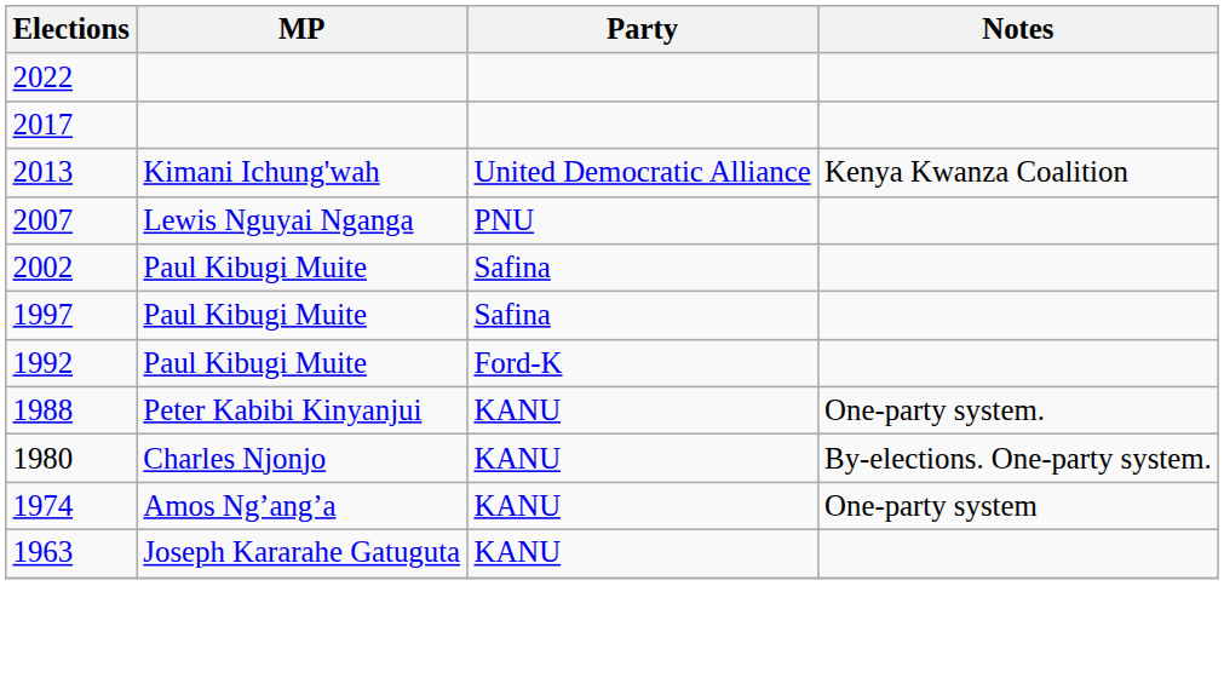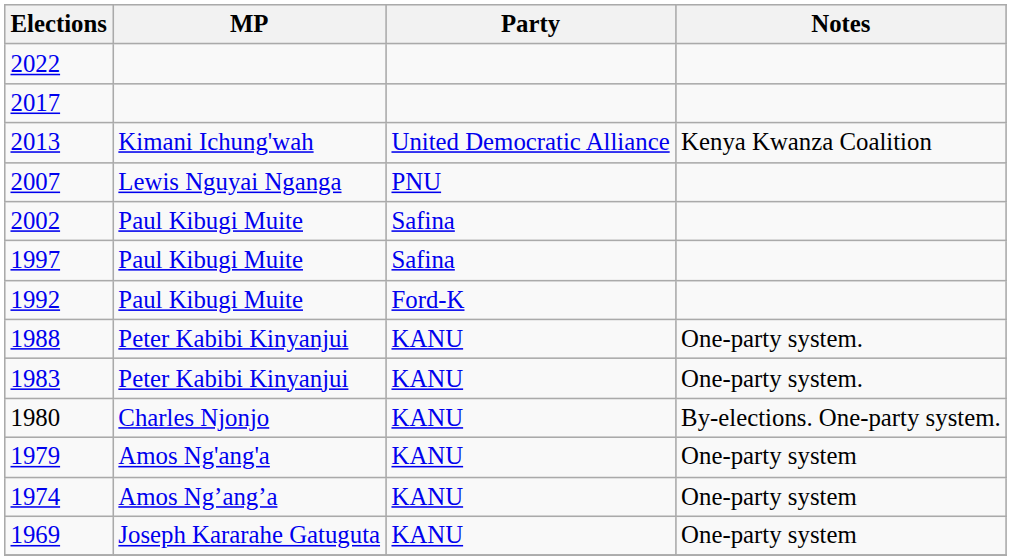 <table class="wikitable">
 <tr>
 <th>Elections</th>
 <th>MP</th>
 <th>Party</th>
 <th>Notes</th>
 </tr>
 <tr>
 <td><a href='#'>2022</a></td>
 <td></td>
 <td></td>
 <td></td>
 </tr>
 <tr>
 <td><a href='#'>2017</a></td>
 <td></td>
 <td></td>
 <td></td>
 </tr>
 <tr>
 <td><a href='#'>2013</a></td>
 <td><a href='#'>Kimani Ichung'wah</a></td>
 <td><a href='#'>United Democratic Alliance</a></td>
 <td>Kenya Kwanza Coalition</td>
 </tr>
 <tr>
 <td><a href='#'>2007</a></td>
 <td><a href='#'>Lewis Nguyai Nganga</a></td>
 <td><a href='#'>PNU</a></td>
 <td></td>
 </tr>
 <tr>
 <td><a href='#'>2002</a></td>
 <td><a href='#'>Paul Kibugi Muite</a></td>
 <td><a href='#'>Safina</a></td>
 <td></td>
 </tr>
 <tr>
 <td><a href='#'>1997</a></td>
 <td><a href='#'>Paul Kibugi Muite</a></td>
 <td><a href='#'>Safina</a></td>
 <td></td>
 </tr>
 <tr>
 <td><a href='#'>1992</a></td>
 <td><a href='#'>Paul Kibugi Muite</a></td>
 <td><a href='#'>Ford-K</a></td>
 <td></td>
 </tr>
 <tr>
 <td><a href='#'>1988</a></td>
 <td><a href='#'>Peter Kabibi Kinyanjui</a></td>
 <td><a href='#'>KANU</a></td>
 <td>One-party system.</td>
 </tr>
 <tr>
+<td><a href='#'>1983</a></td>
+<td><a href='#'>Peter Kabibi Kinyanjui</a></td>
+<td><a href='#'>KANU</a></td>
+<td>One-party system.</td>
+</tr>
+<tr>
 <td>1980</td>
 <td><a href='#'>Charles Njonjo</a></td>
 <td><a href='#'>KANU</a></td>
 <td>By-elections. One-party system.</td>
+</tr>
+<tr>
+<td><a href='#'>1979</a></td>
+<td><a href='#'>Amos Ng'ang'a</a></td>
+<td><a href='#'>KANU</a></td>
+<td>One-party system</td>
 </tr>
 <tr>
 <td><a href='#'>1974</a></td>
 <td><a href='#'>Amos Ng’ang’a</a></td>
 <td><a href='#'>KANU</a></td>
 <td>One-party system</td>
 </tr>
 <tr>
-<td><a href='#'>1963</a></td>
+<td><a href='#'>1969</a></td>
 <td><a href='#'>Joseph Kararahe Gatuguta</a></td>
 <td><a href='#'>KANU</a></td>
-<td></td>
+<td>One-party system</td>
 </tr>
 <tr>
 </tr>
 </table>
